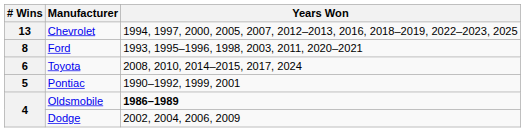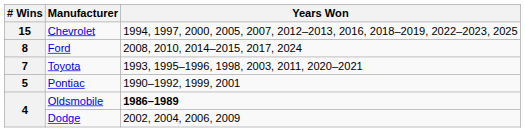 <table class="wikitable" style="font-size: 95%;">
 <tr>
 <th># Wins</th>
 <th>Manufacturer</th>
 <th>Years Won</th>
 </tr>
 <tr>
-<th>13</th>
+<th>15</th>
 <td><a href='#'>Chevrolet</a></td>
 <td>1994, 1997, 2000, 2005, 2007, 2012–2013, 2016, 2018–2019, 2022–2023, 2025</td>
 </tr>
 <tr>
 <th>8</th>
 <td><a href='#'>Ford</a></td>
-<td>1993, 1995–1996, 1998, 2003, 2011, 2020–2021</td>
+<td>2008, 2010, 2014–2015, 2017, 2024</td>
 </tr>
 <tr>
-<th>6</th>
+<th>7</th>
 <td><a href='#'>Toyota</a></td>
-<td>2008, 2010, 2014–2015, 2017, 2024</td>
+<td>1993, 1995–1996, 1998, 2003, 2011, 2020–2021</td>
 </tr>
 <tr>
 <th>5</th>
 <td><a href='#'>Pontiac</a></td>
 <td>1990–1992, 1999, 2001</td>
 </tr>
 <tr>
 <th rowspan="2">4</th>
 <td><a href='#'>Oldsmobile</a></td>
 <td><strong>1986–1989</strong></td>
 </tr>
 <tr>
 <td><a href='#'>Dodge</a></td>
 <td>2002, 2004, 2006, 2009</td>
 </tr>
 </table>
